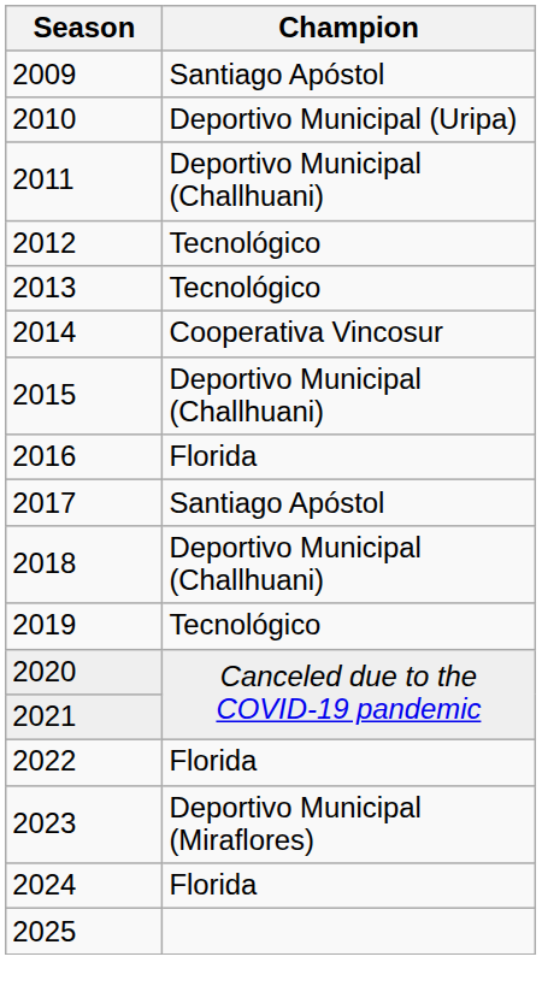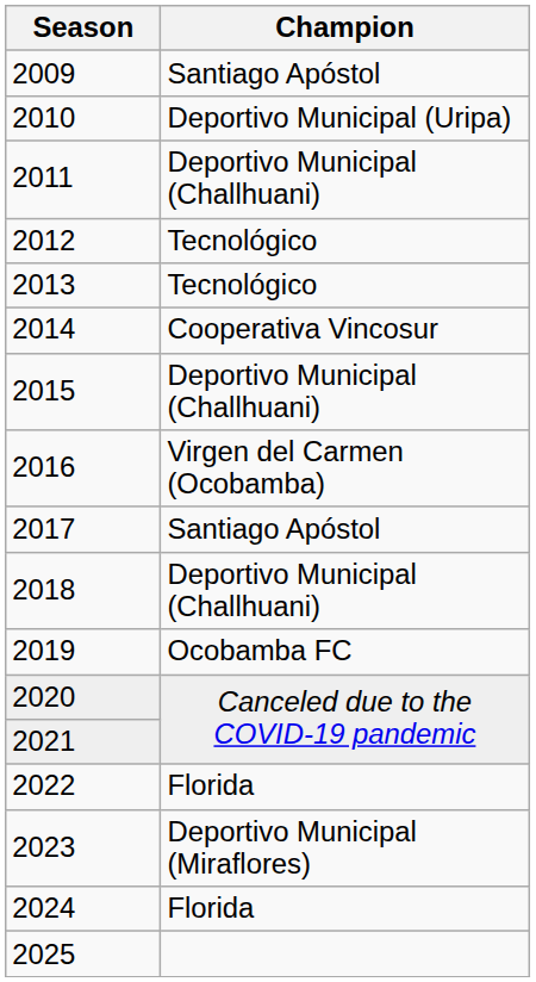 <table class="wikitable sortable">
 <tr>
 <th width=80px>Season</th>
 <th width=200px>Champion</th>
 </tr>
 <tr>
 <td>2009</td>
 <td>Santiago Apóstol</td>
 </tr>
 <tr>
 <td>2010</td>
 <td>Deportivo Municipal (Uripa)</td>
 </tr>
 <tr>
 <td>2011</td>
 <td>Deportivo Municipal (Challhuani)</td>
 </tr>
 <tr>
 <td>2012</td>
 <td>Tecnológico</td>
 </tr>
 <tr>
 <td>2013</td>
 <td>Tecnológico</td>
 </tr>
 <tr>
 <td>2014</td>
 <td>Cooperativa Vincosur</td>
 </tr>
 <tr>
 <td>2015</td>
 <td>Deportivo Municipal (Challhuani)</td>
 </tr>
 <tr>
 <td>2016</td>
-<td>Florida</td>
+<td>Virgen del Carmen (Ocobamba)</td>
 </tr>
 <tr>
 <td>2017</td>
 <td>Santiago Apóstol</td>
 </tr>
 <tr>
 <td>2018</td>
 <td>Deportivo Municipal (Challhuani)</td>
 </tr>
 <tr>
 <td>2019</td>
-<td>Tecnológico</td>
+<td>Ocobamba FC</td>
 </tr>
 <tr bgcolor=#efefef>
 <td>2020</td>
 <td rowspan=2 colspan="1" align=center><em>Canceled due to the <a href='#'>COVID-19 pandemic</a></em></td>
 </tr>
 <tr bgcolor=#efefef>
 <td>2021</td>
 </tr>
 <tr>
 <td>2022</td>
 <td>Florida</td>
 </tr>
 <tr>
 <td>2023</td>
 <td>Deportivo Municipal (Miraflores)</td>
 </tr>
 <tr>
 <td>2024</td>
 <td>Florida</td>
 </tr>
 <tr>
 <td>2025</td>
 <td></td>
 </tr>
 <tr>
 </tr>
 </table>
